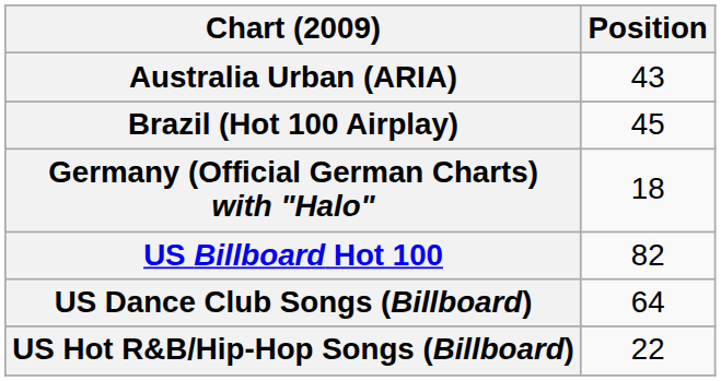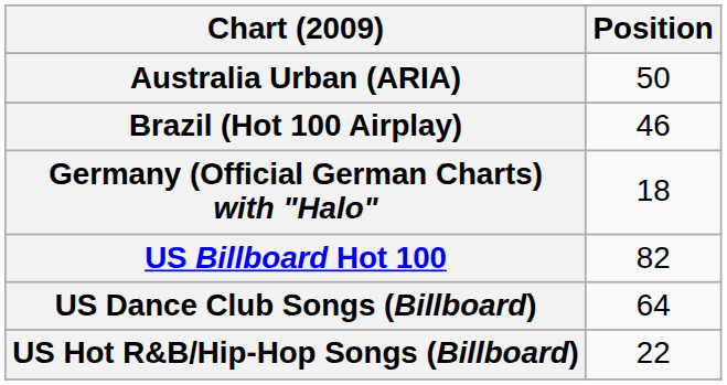 <table class="wikitable sortable plainrowheaders" style="text-align:center">
 <tr>
 <th scope="col">Chart (2009)</th>
 <th scope="col">Position</th>
 </tr>
 <tr>
 <th scope="row">Australia Urban (ARIA)</th>
-<td style="text-align:center;">43</td>
+<td style="text-align:center;">50</td>
 </tr>
 <tr>
 <th scope="row">Brazil (Hot 100 Airplay)</th>
-<td style="text-align:center;">45</td>
+<td style="text-align:center;">46</td>
 </tr>
 <tr>
 <th scope="row">Germany (Official German Charts)<br><em>with "Halo"</em></th>
 <td style="text-align:center;">18</td>
 </tr>
 <tr>
 <th scope="row"><a href='#'>US <em>Billboard</em> Hot 100</a></th>
 <td style="text-align:center;">82</td>
 </tr>
 <tr>
 <th scope="row">US Dance Club Songs (<em>Billboard</em>)</th>
 <td style="text-align:center;">64</td>
 </tr>
 <tr>
 <th scope="row">US Hot R&B/Hip-Hop Songs (<em>Billboard</em>)</th>
 <td style="text-align:center;">22</td>
 </tr>
 </table>
